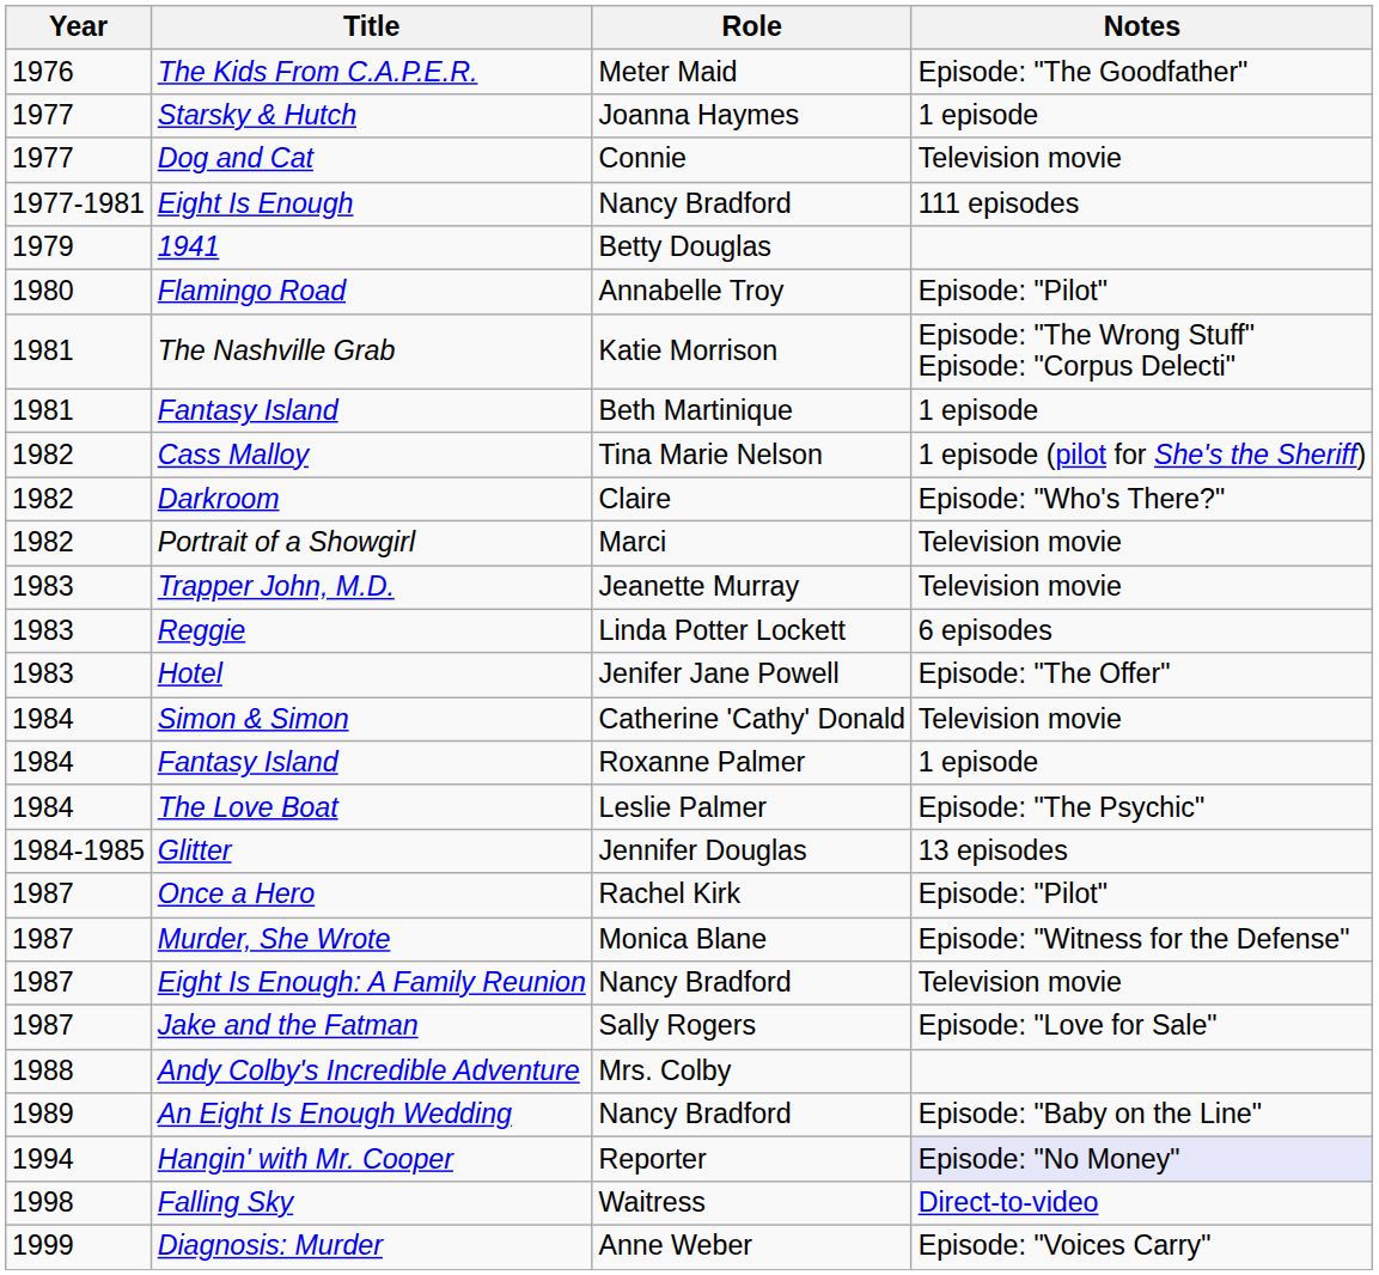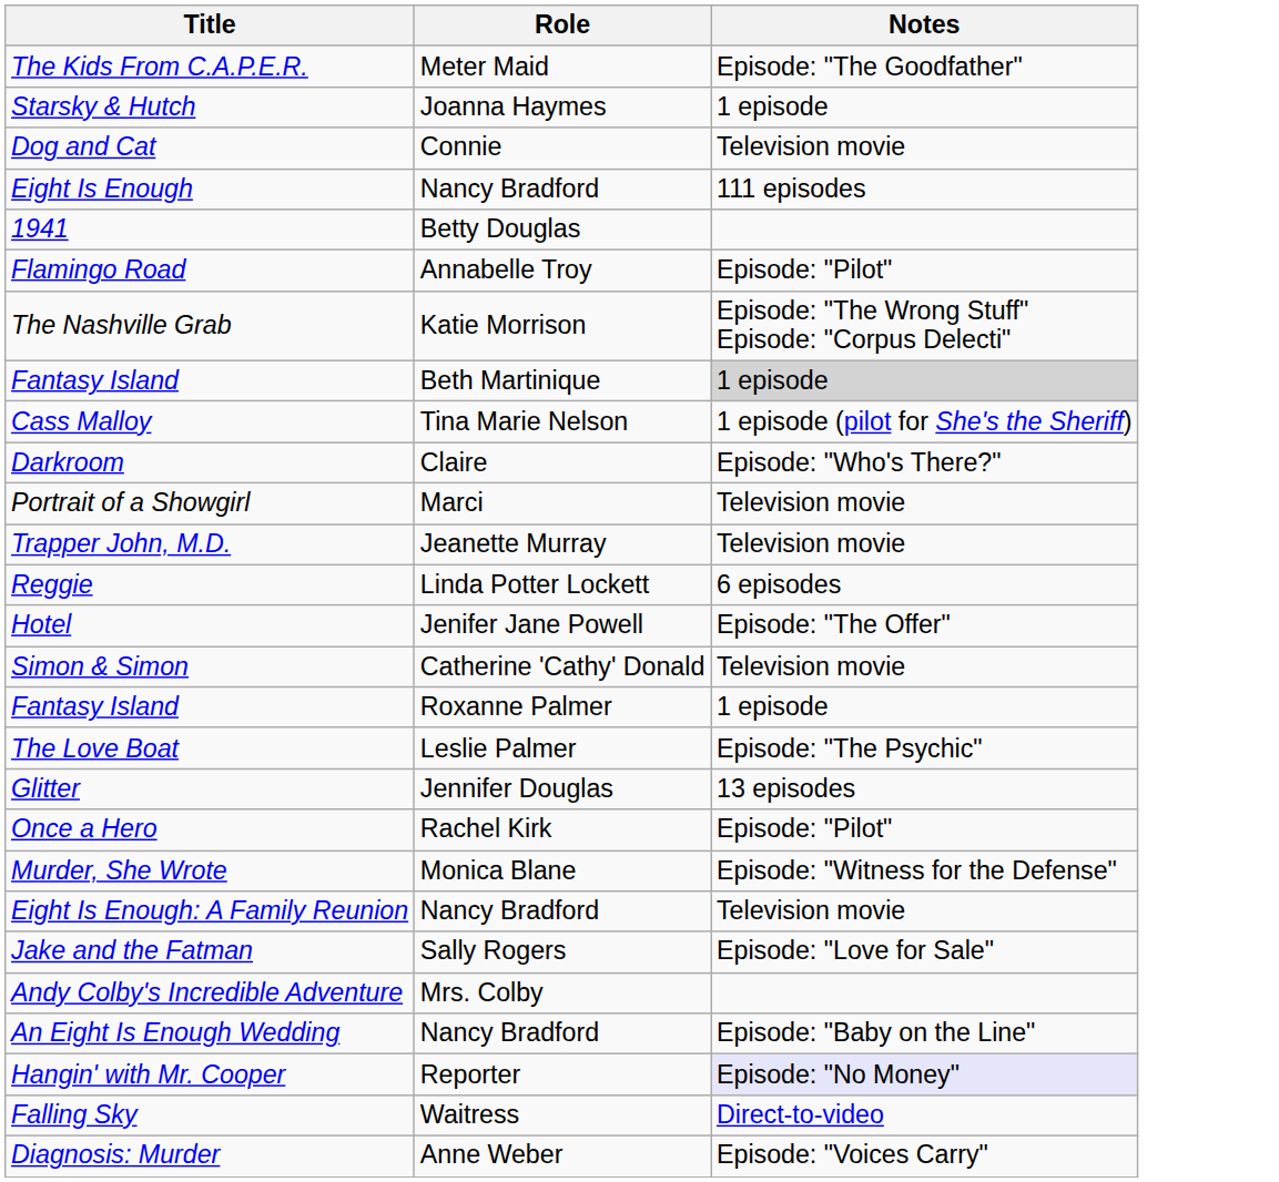 <table class="wikitable sortable">
 <tr>
-<th>Year</th>
 <th>Title</th>
 <th>Role</th>
 <th class="unsortable">Notes</th>
 </tr>
 <tr>
-<td>1976</td>
 <td><em><a href='#'>The Kids From C.A.P.E.R.</a></em></td>
 <td>Meter Maid</td>
 <td>Episode: "The Goodfather"</td>
 </tr>
 <tr>
-<td>1977</td>
 <td><em><a href='#'>Starsky & Hutch</a></em></td>
 <td>Joanna Haymes</td>
 <td>1 episode</td>
 </tr>
 <tr>
-<td>1977</td>
 <td><em><a href='#'>Dog and Cat</a></em></td>
 <td>Connie</td>
 <td>Television movie</td>
 </tr>
 <tr>
-<td>1977-1981</td>
 <td><em><a href='#'>Eight Is Enough</a></em></td>
 <td>Nancy Bradford</td>
 <td>111 episodes</td>
 </tr>
 <tr>
-<td>1979</td>
 <td><em><a href='#'>1941</a></em></td>
 <td>Betty Douglas</td>
 <td></td>
 </tr>
 <tr>
-<td>1980</td>
 <td><em><a href='#'>Flamingo Road</a></em></td>
 <td>Annabelle Troy</td>
 <td>Episode: "Pilot"</td>
 </tr>
 <tr>
-<td>1981</td>
 <td><em>The Nashville Grab</em></td>
 <td>Katie Morrison</td>
 <td>Episode: "The Wrong Stuff"<br>Episode: "Corpus Delecti"</td>
 </tr>
 <tr>
-<td>1981</td>
 <td><em><a href='#'>Fantasy Island</a></em></td>
 <td>Beth Martinique</td>
-<td>1 episode</td>
+<td style="background: lightgrey;">1 episode</td>
 </tr>
 <tr>
-<td>1982</td>
 <td><em><a href='#'>Cass Malloy</a></em></td>
 <td>Tina Marie Nelson</td>
 <td>1 episode (<a href='#'>pilot</a> for <em><a href='#'>She's the Sheriff</a></em>)</td>
 </tr>
 <tr>
-<td>1982</td>
 <td><em><a href='#'>Darkroom</a></em></td>
 <td>Claire</td>
 <td>Episode: "Who's There?"</td>
 </tr>
 <tr>
-<td>1982</td>
 <td><em>Portrait of a Showgirl</em></td>
 <td>Marci</td>
 <td>Television movie</td>
 </tr>
 <tr>
-<td>1983</td>
 <td><em><a href='#'>Trapper John, M.D.</a></em></td>
 <td>Jeanette Murray</td>
 <td>Television movie</td>
 </tr>
 <tr>
-<td>1983</td>
 <td><em><a href='#'>Reggie</a></em></td>
 <td>Linda Potter Lockett</td>
 <td>6 episodes</td>
 </tr>
 <tr>
-<td>1983</td>
 <td><em><a href='#'>Hotel</a></em></td>
 <td>Jenifer Jane Powell</td>
 <td>Episode: "The Offer"</td>
 </tr>
 <tr>
-<td>1984</td>
 <td><em><a href='#'>Simon & Simon</a></em></td>
 <td>Catherine 'Cathy' Donald</td>
 <td>Television movie</td>
 </tr>
 <tr>
-<td>1984</td>
 <td><em><a href='#'>Fantasy Island</a></em></td>
 <td>Roxanne Palmer</td>
 <td>1 episode</td>
 </tr>
 <tr>
-<td>1984</td>
 <td><em><a href='#'>The Love Boat</a></em></td>
 <td>Leslie Palmer</td>
 <td>Episode: "The Psychic"</td>
 </tr>
 <tr>
-<td>1984-1985</td>
 <td><em><a href='#'>Glitter</a></em></td>
 <td>Jennifer Douglas</td>
 <td>13 episodes</td>
 </tr>
 <tr>
-<td>1987</td>
 <td><em><a href='#'>Once a Hero</a></em></td>
 <td>Rachel Kirk</td>
 <td>Episode: "Pilot"</td>
 </tr>
 <tr>
-<td>1987</td>
 <td><em><a href='#'>Murder, She Wrote</a></em></td>
 <td>Monica Blane</td>
 <td>Episode: "Witness for the Defense"</td>
 </tr>
 <tr>
-<td>1987</td>
 <td><em><a href='#'>Eight Is Enough: A Family Reunion</a></em></td>
 <td>Nancy Bradford</td>
 <td>Television movie</td>
 </tr>
 <tr>
-<td>1987</td>
 <td><em><a href='#'>Jake and the Fatman</a></em></td>
 <td>Sally Rogers</td>
 <td>Episode: "Love for Sale"</td>
 </tr>
 <tr>
-<td>1988</td>
 <td><em><a href='#'>Andy Colby's Incredible Adventure</a></em></td>
 <td>Mrs. Colby</td>
 <td></td>
 </tr>
 <tr>
-<td>1989</td>
 <td><em><a href='#'>An Eight Is Enough Wedding</a></em></td>
 <td>Nancy Bradford</td>
 <td>Episode: "Baby on the Line"</td>
 </tr>
 <tr>
-<td>1994</td>
 <td><em><a href='#'>Hangin' with Mr. Cooper</a></em></td>
 <td>Reporter</td>
 <td style="background: lavender;">Episode: "No Money"</td>
 </tr>
 <tr>
-<td>1998</td>
 <td><em><a href='#'>Falling Sky</a></em></td>
 <td>Waitress</td>
 <td><a href='#'>Direct-to-video</a></td>
 </tr>
 <tr>
-<td>1999</td>
 <td><em><a href='#'>Diagnosis: Murder</a></em></td>
 <td>Anne Weber</td>
 <td>Episode: "Voices Carry"</td>
 </tr>
 </table>
